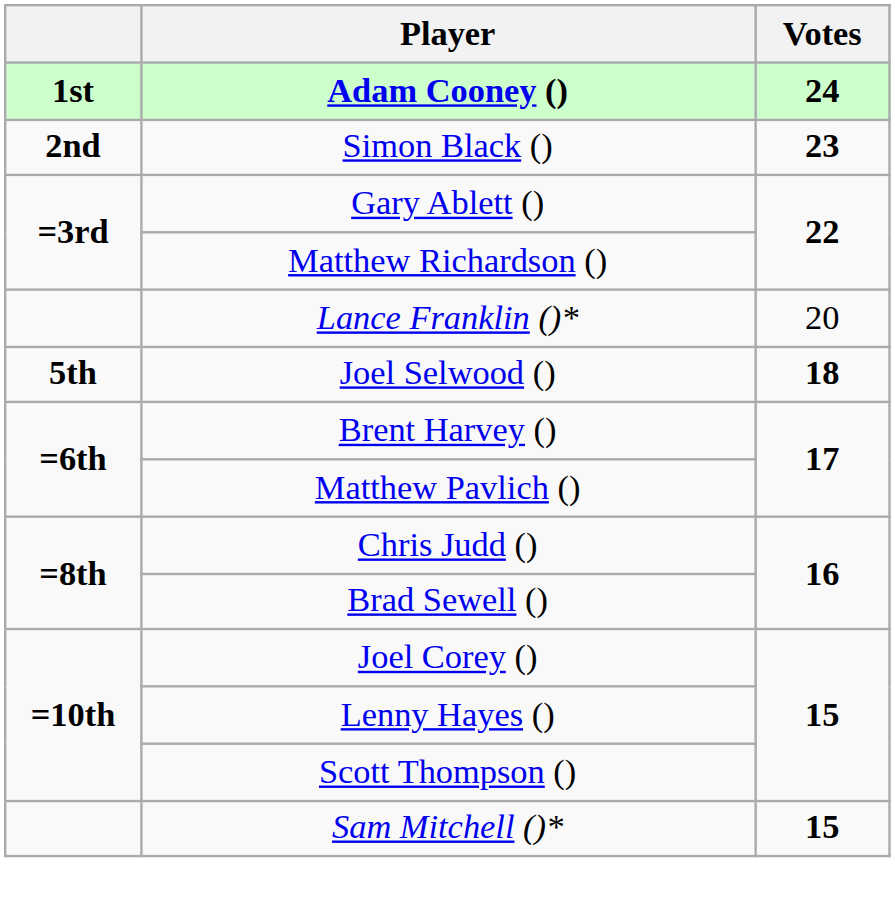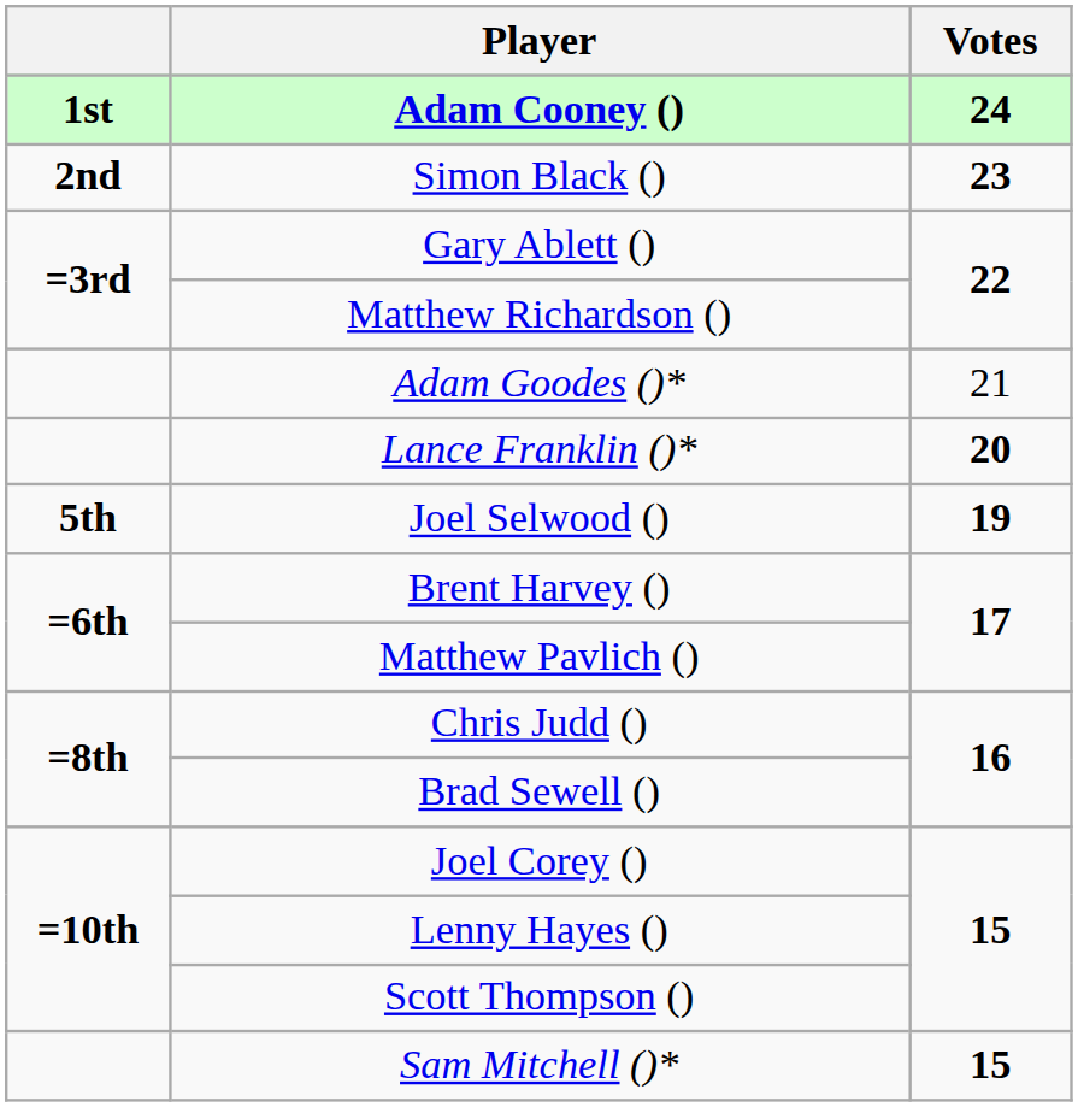 <table class="wikitable" style="text-align: center; font-size: 90%;">
 <tr>
 <th width="50"></th>
 <th width="250">Player</th>
 <th width="50">Votes</th>
 </tr>
 <tr style="background: #CCFFCC;">
 <td><strong>1st</strong></td>
 <td><strong><a href='#'>Adam Cooney</a> ()</strong></td>
 <td><strong>24</strong></td>
 </tr>
 <tr>
 <td><strong>2nd</strong></td>
 <td><a href='#'>Simon Black</a> ()</td>
 <td><strong>23</strong></td>
 </tr>
 <tr>
 <td rowspan=2><strong>=3rd</strong></td>
 <td><a href='#'>Gary Ablett</a> ()</td>
 <td rowspan=2><strong>22</strong></td>
 </tr>
 <tr>
 <td><a href='#'>Matthew Richardson</a> ()</td>
 </tr>
 <tr>
 <td></td>
+<td><em><a href='#'>Adam Goodes</a> ()*</em></td>
+<td>21</td>
+</tr>
+<tr>
+<td></td>
 <td><em><a href='#'>Lance Franklin</a> ()*</em></td>
-<td>20</td>
+<td><strong>20</strong></td>
 </tr>
 <tr>
 <td><strong>5th</strong></td>
 <td><a href='#'>Joel Selwood</a> ()</td>
-<td><strong>18</strong></td>
+<td><strong>19</strong></td>
 </tr>
 <tr>
 <td rowspan=2><strong>=6th</strong></td>
 <td><a href='#'>Brent Harvey</a> ()</td>
 <td rowspan=2><strong>17</strong></td>
 </tr>
 <tr>
 <td><a href='#'>Matthew Pavlich</a> ()</td>
 </tr>
 <tr>
 <td rowspan=2><strong>=8th</strong></td>
 <td><a href='#'>Chris Judd</a> ()</td>
 <td rowspan=2><strong>16</strong></td>
 </tr>
 <tr>
 <td><a href='#'>Brad Sewell</a> ()</td>
 </tr>
 <tr>
 <td rowspan=3><strong>=10th</strong></td>
 <td><a href='#'>Joel Corey</a> ()</td>
 <td rowspan=3><strong>15</strong></td>
 </tr>
 <tr>
 <td><a href='#'>Lenny Hayes</a> ()</td>
 </tr>
 <tr>
 <td><a href='#'>Scott Thompson</a> ()</td>
 </tr>
 <tr>
 <td></td>
 <td><em><a href='#'>Sam Mitchell</a> ()*</em></td>
 <td><strong>15</strong></td>
 </tr>
 </table>
